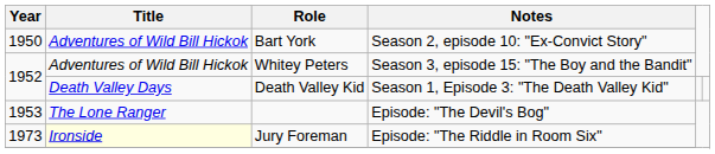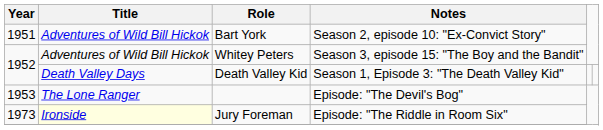 <table class="wikitable sortable">
 <tr>
 <th>Year</th>
 <th>Title</th>
 <th>Role</th>
 <th>Notes</th>
 </tr>
 <tr>
-<td>1950</td>
+<td>1951</td>
 <td><em><a href='#'>Adventures of Wild Bill Hickok</a></em></td>
 <td>Bart York</td>
 <td>Season 2, episode 10: "Ex-Convict Story"</td>
 </tr>
 <tr>
 <td rowspan=2>1952</td>
 <td><em>Adventures of Wild Bill Hickok</em></td>
 <td>Whitey Peters</td>
 <td>Season 3, episode 15: "The Boy and the Bandit"</td>
 </tr>
 <tr>
 <td><em><a href='#'>Death Valley Days</a></em></td>
 <td>Death Valley Kid</td>
 <td>Season 1, Episode 3: "The Death Valley Kid"</td>
 <td></td>
 <td></td>
 </tr>
 <tr>
 <td>1953</td>
 <td><em><a href='#'>The Lone Ranger</a></em></td>
 <td></td>
 <td>Episode: "The Devil's Bog"</td>
 </tr>
 <tr>
 <td>1973</td>
 <td style="background: lightyellow;"><em><a href='#'>Ironside</a></em></td>
 <td>Jury Foreman</td>
 <td>Episode: "The Riddle in Room Six"</td>
 </tr>
 <tr>
 </tr>
 </table>
